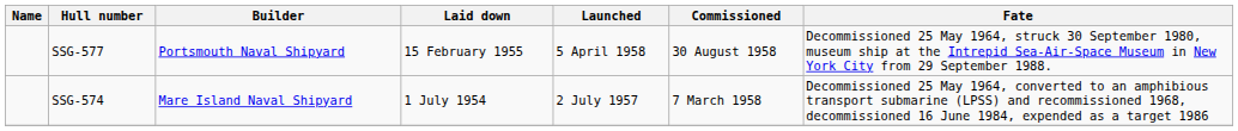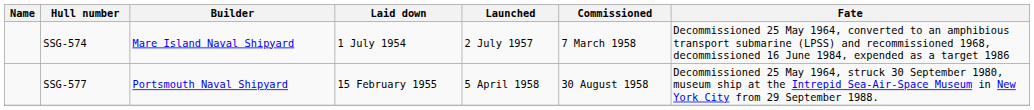 <table class="wikitable" style="font-size:97%;">
 <tr>
 <th>Name</th>
 <th>Hull number</th>
 <th width="20%">Builder</th>
 <th>Laid down</th>
 <th>Launched</th>
 <th>Commissioned</th>
 <th width="35%">Fate</th>
 </tr>
 <tr>
 <td></td>
+<td>SSG-574</td>
+<td><a href='#'>Mare Island Naval Shipyard</a></td>
+<td>1 July 1954</td>
+<td>2 July 1957</td>
+<td>7 March 1958</td>
+<td>Decommissioned 25 May 1964, converted to an amphibious transport submarine (LPSS) and recommissioned 1968, decommissioned 16 June 1984, expended as a target 1986</td>
+</tr>
+<tr>
+<td></td>
 <td>SSG-577</td>
 <td><a href='#'>Portsmouth Naval Shipyard</a></td>
 <td>15 February 1955</td>
 <td>5 April 1958</td>
 <td>30 August 1958</td>
 <td>Decommissioned 25 May 1964, struck 30 September 1980, museum ship at the <a href='#'>Intrepid Sea-Air-Space Museum</a> in <a href='#'>New York City</a> from 29 September 1988.</td>
 </tr>
 <tr>
-<td></td>
-<td>SSG-574</td>
-<td><a href='#'>Mare Island Naval Shipyard</a></td>
-<td>1 July 1954</td>
-<td>2 July 1957</td>
-<td>7 March 1958</td>
-<td>Decommissioned 25 May 1964, converted to an amphibious transport submarine (LPSS) and recommissioned 1968, decommissioned 16 June 1984, expended as a target 1986</td>
-</tr>
-<tr>
 </tr>
 </table>
